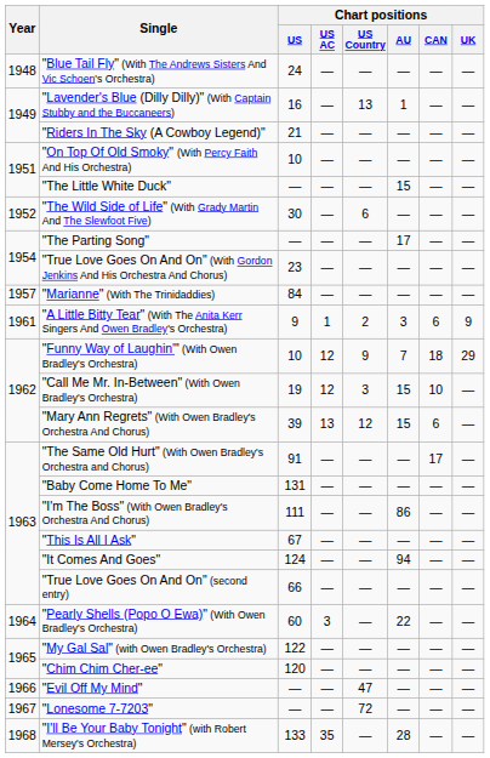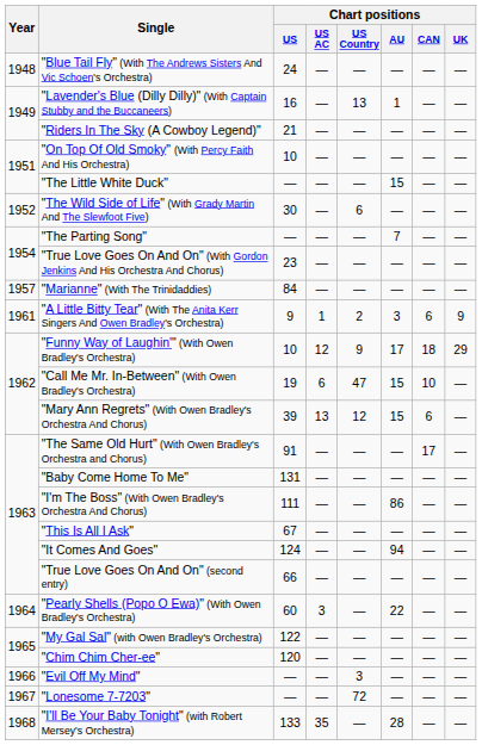 <table class="wikitable" style="text-align:center;">
 <tr>
 <th rowspan="2">Year</th>
 <th width="400" rowspan="2">Single</th>
 <th colspan="7">Chart positions</th>
 </tr>
 <tr style="font-size:smaller;">
 <th width="40"><a href='#'>US</a><br></th>
 <th width="40"><a href='#'>US<br>AC</a></th>
 <th width="40"><a href='#'>US Country</a></th>
 <th width="40"><a href='#'>AU</a></th>
 <th width="40"><a href='#'>CAN</a><br></th>
 <th width="40"><a href='#'>UK</a></th>
 </tr>
 <tr>
 <td>1948</td>
 <td align="left">"<a href='#'>Blue Tail Fly</a>"<small> (With <a href='#'>The Andrews Sisters</a> And <a href='#'>Vic Schoen</a>'s Orchestra)</small></td>
 <td>24</td>
 <td>—</td>
 <td>—</td>
 <td>—</td>
 <td>—</td>
 <td>—</td>
 </tr>
 <tr>
 <td rowspan="2">1949</td>
 <td align="left">"<a href='#'>Lavender's Blue</a> (Dilly Dilly)"<small> (With <a href='#'>Captain Stubby and the Buccaneers</a>)</small></td>
 <td>16</td>
 <td>—</td>
 <td>13</td>
 <td>1</td>
 <td>—</td>
 <td>—</td>
 </tr>
 <tr>
 <td align="left">"<a href='#'>Riders In The Sky</a> (A Cowboy Legend)"</td>
 <td>21</td>
 <td>—</td>
 <td>—</td>
 <td>—</td>
 <td>—</td>
 <td>—</td>
 </tr>
 <tr>
 <td rowspan="2">1951</td>
 <td align="left">"<a href='#'>On Top Of Old Smoky</a>" <small>(With <a href='#'>Percy Faith</a> And His Orchestra)</small></td>
 <td>10</td>
 <td>—</td>
 <td>—</td>
 <td>—</td>
 <td>—</td>
 <td>—</td>
 </tr>
 <tr>
 <td align="left">"The Little White Duck"</td>
 <td>—</td>
 <td>—</td>
 <td>—</td>
 <td>15</td>
 <td>—</td>
 <td>—</td>
 </tr>
 <tr>
 <td>1952</td>
 <td align="left">"<a href='#'>The Wild Side of Life</a>"<small> (With <a href='#'>Grady Martin</a> And <a href='#'>The Slewfoot Five</a>)</small></td>
 <td>30</td>
 <td>—</td>
 <td>6</td>
 <td>—</td>
 <td>—</td>
 <td>—</td>
 </tr>
 <tr>
 <td rowspan="2">1954</td>
 <td align="left">"The Parting Song"</td>
 <td>—</td>
 <td>—</td>
 <td>—</td>
-<td>17</td>
+<td>7</td>
 <td>—</td>
 <td>—</td>
 </tr>
 <tr>
 <td align="left">"True Love Goes On And On"<small> (With <a href='#'>Gordon Jenkins</a> And His Orchestra And Chorus)</small></td>
 <td>23</td>
 <td>—</td>
 <td>—</td>
 <td>—</td>
 <td>—</td>
 <td>—</td>
 </tr>
 <tr>
 <td>1957</td>
 <td align="left">"<a href='#'>Marianne</a>"<small> (With The Trinidaddies)</small></td>
 <td>84</td>
 <td>—</td>
 <td>—</td>
 <td>—</td>
 <td>—</td>
 <td>—</td>
 </tr>
 <tr>
 <td>1961</td>
 <td align="left">"<a href='#'>A Little Bitty Tear</a>"<small> (With The <a href='#'>Anita Kerr</a> Singers And <a href='#'>Owen Bradley</a>'s Orchestra)</small></td>
 <td>9</td>
 <td>1</td>
 <td>2</td>
 <td>3</td>
 <td>6</td>
 <td>9</td>
 </tr>
 <tr>
 <td rowspan="3">1962</td>
 <td align="left">"<a href='#'>Funny Way of Laughin'</a>"<small> (With Owen Bradley's Orchestra)</small></td>
 <td>10</td>
 <td>12</td>
 <td>9</td>
-<td>7</td>
+<td>17</td>
 <td>18</td>
 <td>29</td>
 </tr>
 <tr>
 <td align="left">"Call Me Mr. In-Between"<small> (With Owen Bradley's Orchestra)</small></td>
 <td>19</td>
-<td>12</td>
-<td>3</td>
+<td>6</td>
+<td>47</td>
 <td>15</td>
 <td>10</td>
 <td>—</td>
 </tr>
 <tr>
 <td align="left">"Mary Ann Regrets"<small> (With Owen Bradley's Orchestra And Chorus)</small></td>
 <td>39</td>
 <td>13</td>
 <td>12</td>
 <td>15</td>
 <td>6</td>
 <td>—</td>
 </tr>
 <tr>
 <td rowspan="6">1963</td>
 <td align="left">"The Same Old Hurt"<small> (With Owen Bradley's Orchestra and Chorus)</small></td>
 <td>91</td>
 <td>—</td>
 <td>—</td>
 <td>—</td>
 <td>17</td>
 <td>—</td>
 </tr>
 <tr>
 <td align="left">"Baby Come Home To Me"</td>
 <td>131</td>
 <td>—</td>
 <td>—</td>
 <td>—</td>
 <td>—</td>
 <td>—</td>
 </tr>
 <tr>
 <td align="left">"I'm The Boss"<small> (With Owen Bradley's Orchestra And Chorus)</small></td>
 <td>111</td>
 <td>—</td>
 <td>—</td>
 <td>86</td>
 <td>—</td>
 <td>—</td>
 </tr>
 <tr>
 <td align="left">"<a href='#'>This Is All I Ask</a>"</td>
 <td>67</td>
 <td>—</td>
 <td>—</td>
 <td>—</td>
 <td>—</td>
 <td>—</td>
 </tr>
 <tr>
 <td align="left">"It Comes And Goes"</td>
 <td>124</td>
 <td>—</td>
 <td>—</td>
 <td>94</td>
 <td>—</td>
 <td>—</td>
 </tr>
 <tr>
 <td align="left">"True Love Goes On And On"<small> (second entry)</small></td>
 <td>66</td>
 <td>—</td>
 <td>—</td>
 <td>—</td>
 <td>—</td>
 <td>—</td>
 </tr>
 <tr>
 <td>1964</td>
 <td align="left">"<a href='#'>Pearly Shells (Popo O Ewa)</a>"<small> (With Owen Bradley's Orchestra)</small></td>
 <td>60</td>
 <td>3</td>
 <td>—</td>
 <td>22</td>
 <td>—</td>
 <td>—</td>
 </tr>
 <tr>
 <td rowspan="2">1965</td>
 <td align="left">"<a href='#'>My Gal Sal</a>"<small> (with Owen Bradley's Orchestra)</small></td>
 <td>122</td>
 <td>—</td>
 <td>—</td>
 <td>—</td>
 <td>—</td>
 <td>—</td>
 </tr>
 <tr>
 <td align="left">"<a href='#'>Chim Chim Cher-ee</a>"</td>
 <td>120</td>
 <td>—</td>
 <td>—</td>
 <td>—</td>
 <td>—</td>
 <td>—</td>
 </tr>
 <tr>
 <td>1966</td>
 <td align="left">"<a href='#'>Evil Off My Mind</a>"</td>
 <td>—</td>
 <td>—</td>
-<td>47</td>
+<td>3</td>
 <td>—</td>
 <td>—</td>
 <td>—</td>
 </tr>
 <tr>
 <td>1967</td>
 <td align="left">"<a href='#'>Lonesome 7-7203</a>"</td>
 <td>—</td>
 <td>—</td>
 <td>72</td>
 <td>—</td>
 <td>—</td>
 <td>—</td>
 </tr>
 <tr>
 <td>1968</td>
 <td align="left">"<a href='#'>I'll Be Your Baby Tonight</a>"<small> (with Robert Mersey's Orchestra)</small></td>
 <td>133</td>
 <td>35</td>
 <td>—</td>
 <td>28</td>
 <td>—</td>
 <td>—</td>
 </tr>
 </table>
